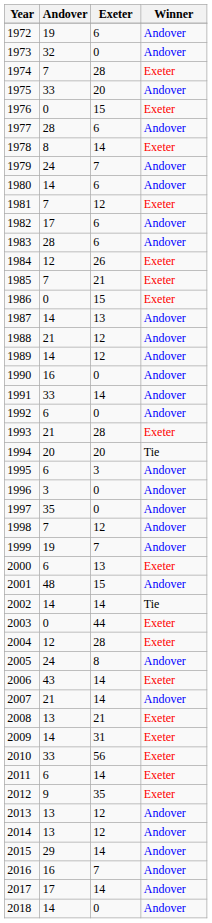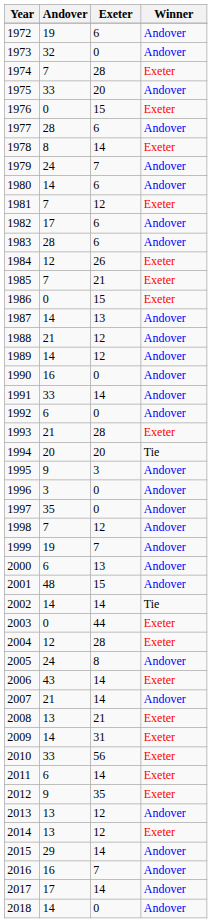 <table class=wikitable>
 <tr>
 <th width="40">Year</th>
 <th width="60">Andover</th>
 <th width="60">Exeter</th>
 <th width="80">Winner</th>
 </tr>
 <tr>
 </tr>
 <tr>
 <td>1972</td>
 <td>19</td>
 <td>6</td>
 <td style="color:blue">Andover</td>
 </tr>
 <tr>
 <td>1973</td>
 <td>32</td>
 <td>0</td>
 <td style="color:blue">Andover</td>
 </tr>
 <tr>
 <td>1974</td>
 <td>7</td>
 <td>28</td>
 <td style="color:red">Exeter</td>
 </tr>
 <tr>
 <td>1975</td>
 <td>33</td>
 <td>20</td>
 <td style="color:blue">Andover</td>
 </tr>
 <tr>
 <td>1976</td>
 <td>0</td>
 <td>15</td>
 <td style="color:red">Exeter</td>
 </tr>
 <tr>
 <td>1977</td>
 <td>28</td>
 <td>6</td>
 <td style="color:blue">Andover</td>
 </tr>
 <tr>
 <td>1978</td>
 <td>8</td>
 <td>14</td>
 <td style="color:red">Exeter</td>
 </tr>
 <tr>
 <td>1979</td>
 <td>24</td>
 <td>7</td>
 <td style="color:blue">Andover</td>
 </tr>
 <tr>
 <td>1980</td>
 <td>14</td>
 <td>6</td>
 <td style="color:blue">Andover</td>
 </tr>
 <tr>
 <td>1981</td>
 <td>7</td>
 <td>12</td>
 <td style="color:red">Exeter</td>
 </tr>
 <tr>
 <td>1982</td>
 <td>17</td>
 <td>6</td>
 <td style="color:blue">Andover</td>
 </tr>
 <tr>
 <td>1983</td>
 <td>28</td>
 <td>6</td>
 <td style="color:blue">Andover</td>
 </tr>
 <tr>
 <td>1984</td>
 <td>12</td>
 <td>26</td>
 <td style="color:red">Exeter</td>
 </tr>
 <tr>
 <td>1985</td>
 <td>7</td>
 <td>21</td>
 <td style="color:red">Exeter</td>
 </tr>
 <tr>
 <td>1986</td>
 <td>0</td>
 <td>15</td>
 <td style="color:red">Exeter</td>
 </tr>
 <tr>
 <td>1987</td>
 <td>14</td>
 <td>13</td>
 <td style="color:blue">Andover</td>
 </tr>
 <tr>
 <td>1988</td>
 <td>21</td>
 <td>12</td>
 <td style="color:blue">Andover</td>
 </tr>
 <tr>
 <td>1989</td>
 <td>14</td>
 <td>12</td>
 <td style="color:blue">Andover</td>
 </tr>
 <tr>
 <td>1990</td>
 <td>16</td>
 <td>0</td>
 <td style="color:blue">Andover</td>
 </tr>
 <tr>
 <td>1991</td>
 <td>33</td>
 <td>14</td>
 <td style="color:blue">Andover</td>
 </tr>
 <tr>
 <td>1992</td>
 <td>6</td>
 <td>0</td>
 <td style="color:blue">Andover</td>
 </tr>
 <tr>
 <td>1993</td>
 <td>21</td>
 <td>28</td>
 <td style="color:red">Exeter</td>
 </tr>
 <tr>
 <td>1994</td>
 <td>20</td>
 <td>20</td>
 <td>Tie</td>
 </tr>
 <tr>
 <td>1995</td>
-<td>6</td>
+<td>9</td>
 <td>3</td>
 <td style="color:blue">Andover</td>
 </tr>
 <tr>
 <td>1996</td>
 <td>3</td>
 <td>0</td>
 <td style="color:blue">Andover</td>
 </tr>
 <tr>
 <td>1997</td>
 <td>35</td>
 <td>0</td>
 <td style="color:blue">Andover</td>
 </tr>
 <tr>
 <td>1998</td>
 <td>7</td>
 <td>12</td>
 <td style="color:blue">Andover</td>
 </tr>
 <tr>
 <td>1999</td>
 <td>19</td>
 <td>7</td>
 <td style="color:blue">Andover</td>
 </tr>
 <tr>
 <td>2000</td>
 <td>6</td>
 <td>13</td>
-<td style="color:red">Exeter</td>
+<td style="color:blue">Andover</td>
 </tr>
 <tr>
 <td>2001</td>
 <td>48</td>
 <td>15</td>
 <td style="color:blue">Andover</td>
 </tr>
 <tr>
 <td>2002</td>
 <td>14</td>
 <td>14</td>
 <td>Tie</td>
 </tr>
 <tr>
 <td>2003</td>
 <td>0</td>
 <td>44</td>
 <td style="color:red">Exeter</td>
 </tr>
 <tr>
 <td>2004</td>
 <td>12</td>
 <td>28</td>
 <td style="color:red">Exeter</td>
 </tr>
 <tr>
 <td>2005</td>
 <td>24</td>
 <td>8</td>
 <td style="color:blue">Andover</td>
 </tr>
 <tr>
 <td>2006</td>
 <td>43</td>
 <td>14</td>
 <td style="color:red">Exeter</td>
 </tr>
 <tr>
 <td>2007</td>
 <td>21</td>
 <td>14</td>
 <td style="color:blue">Andover</td>
 </tr>
 <tr>
 <td>2008</td>
 <td>13</td>
 <td>21</td>
 <td style="color:red">Exeter</td>
 </tr>
 <tr>
 <td>2009</td>
 <td>14</td>
 <td>31</td>
 <td style="color:red">Exeter</td>
 </tr>
 <tr>
 <td>2010</td>
 <td>33</td>
 <td>56</td>
 <td style="color:red">Exeter</td>
 </tr>
 <tr>
 <td>2011</td>
 <td>6</td>
 <td>14</td>
 <td style="color:red">Exeter</td>
 </tr>
 <tr>
 <td>2012</td>
 <td>9</td>
 <td>35</td>
 <td style="color:red">Exeter</td>
 </tr>
 <tr>
 <td>2013</td>
 <td>13</td>
 <td>12</td>
 <td style="color:blue">Andover</td>
 </tr>
 <tr>
 <td>2014</td>
 <td>13</td>
 <td>12</td>
-<td style="color:blue">Andover</td>
+<td style="color:red">Exeter</td>
 </tr>
 <tr>
 <td>2015</td>
 <td>29</td>
 <td>14</td>
 <td style="color:blue">Andover</td>
 </tr>
 <tr>
 <td>2016</td>
 <td>16</td>
 <td>7</td>
 <td style="color:blue">Andover</td>
 </tr>
 <tr>
 <td>2017</td>
 <td>17</td>
 <td>14</td>
 <td style="color:blue">Andover</td>
 </tr>
 <tr>
 <td>2018</td>
 <td>14</td>
 <td>0</td>
 <td style="color:blue">Andover</td>
 </tr>
 </table>
